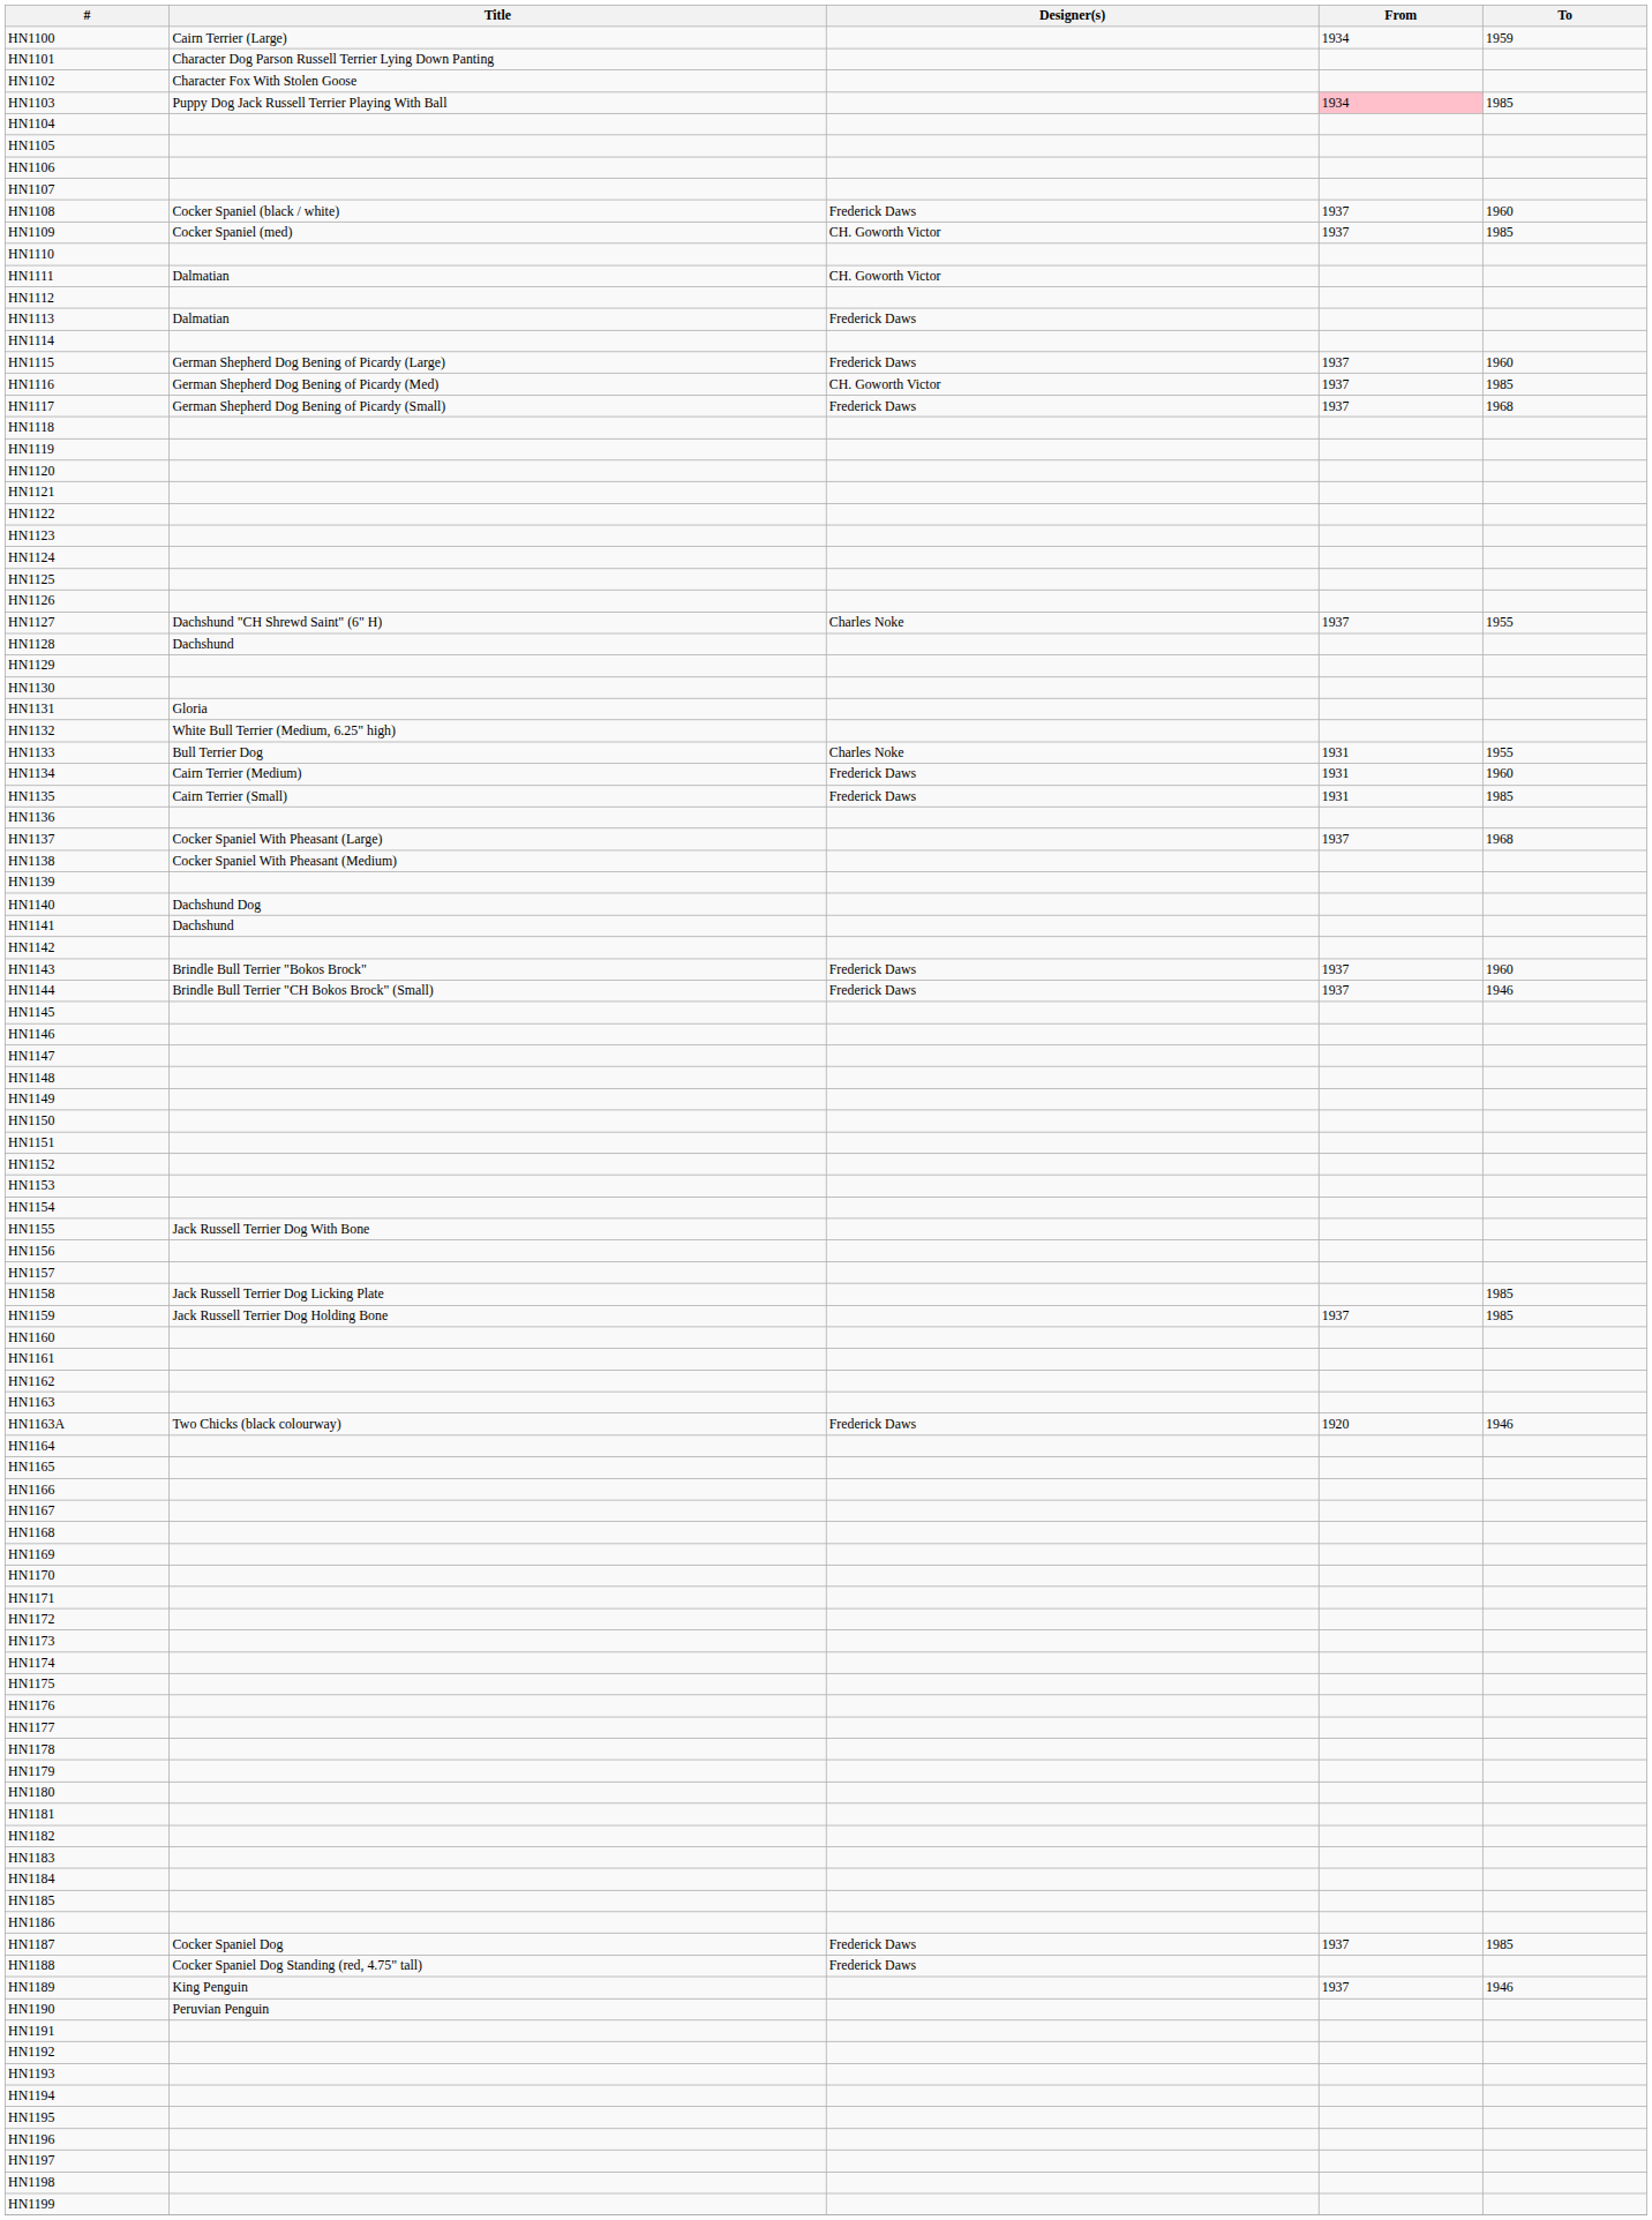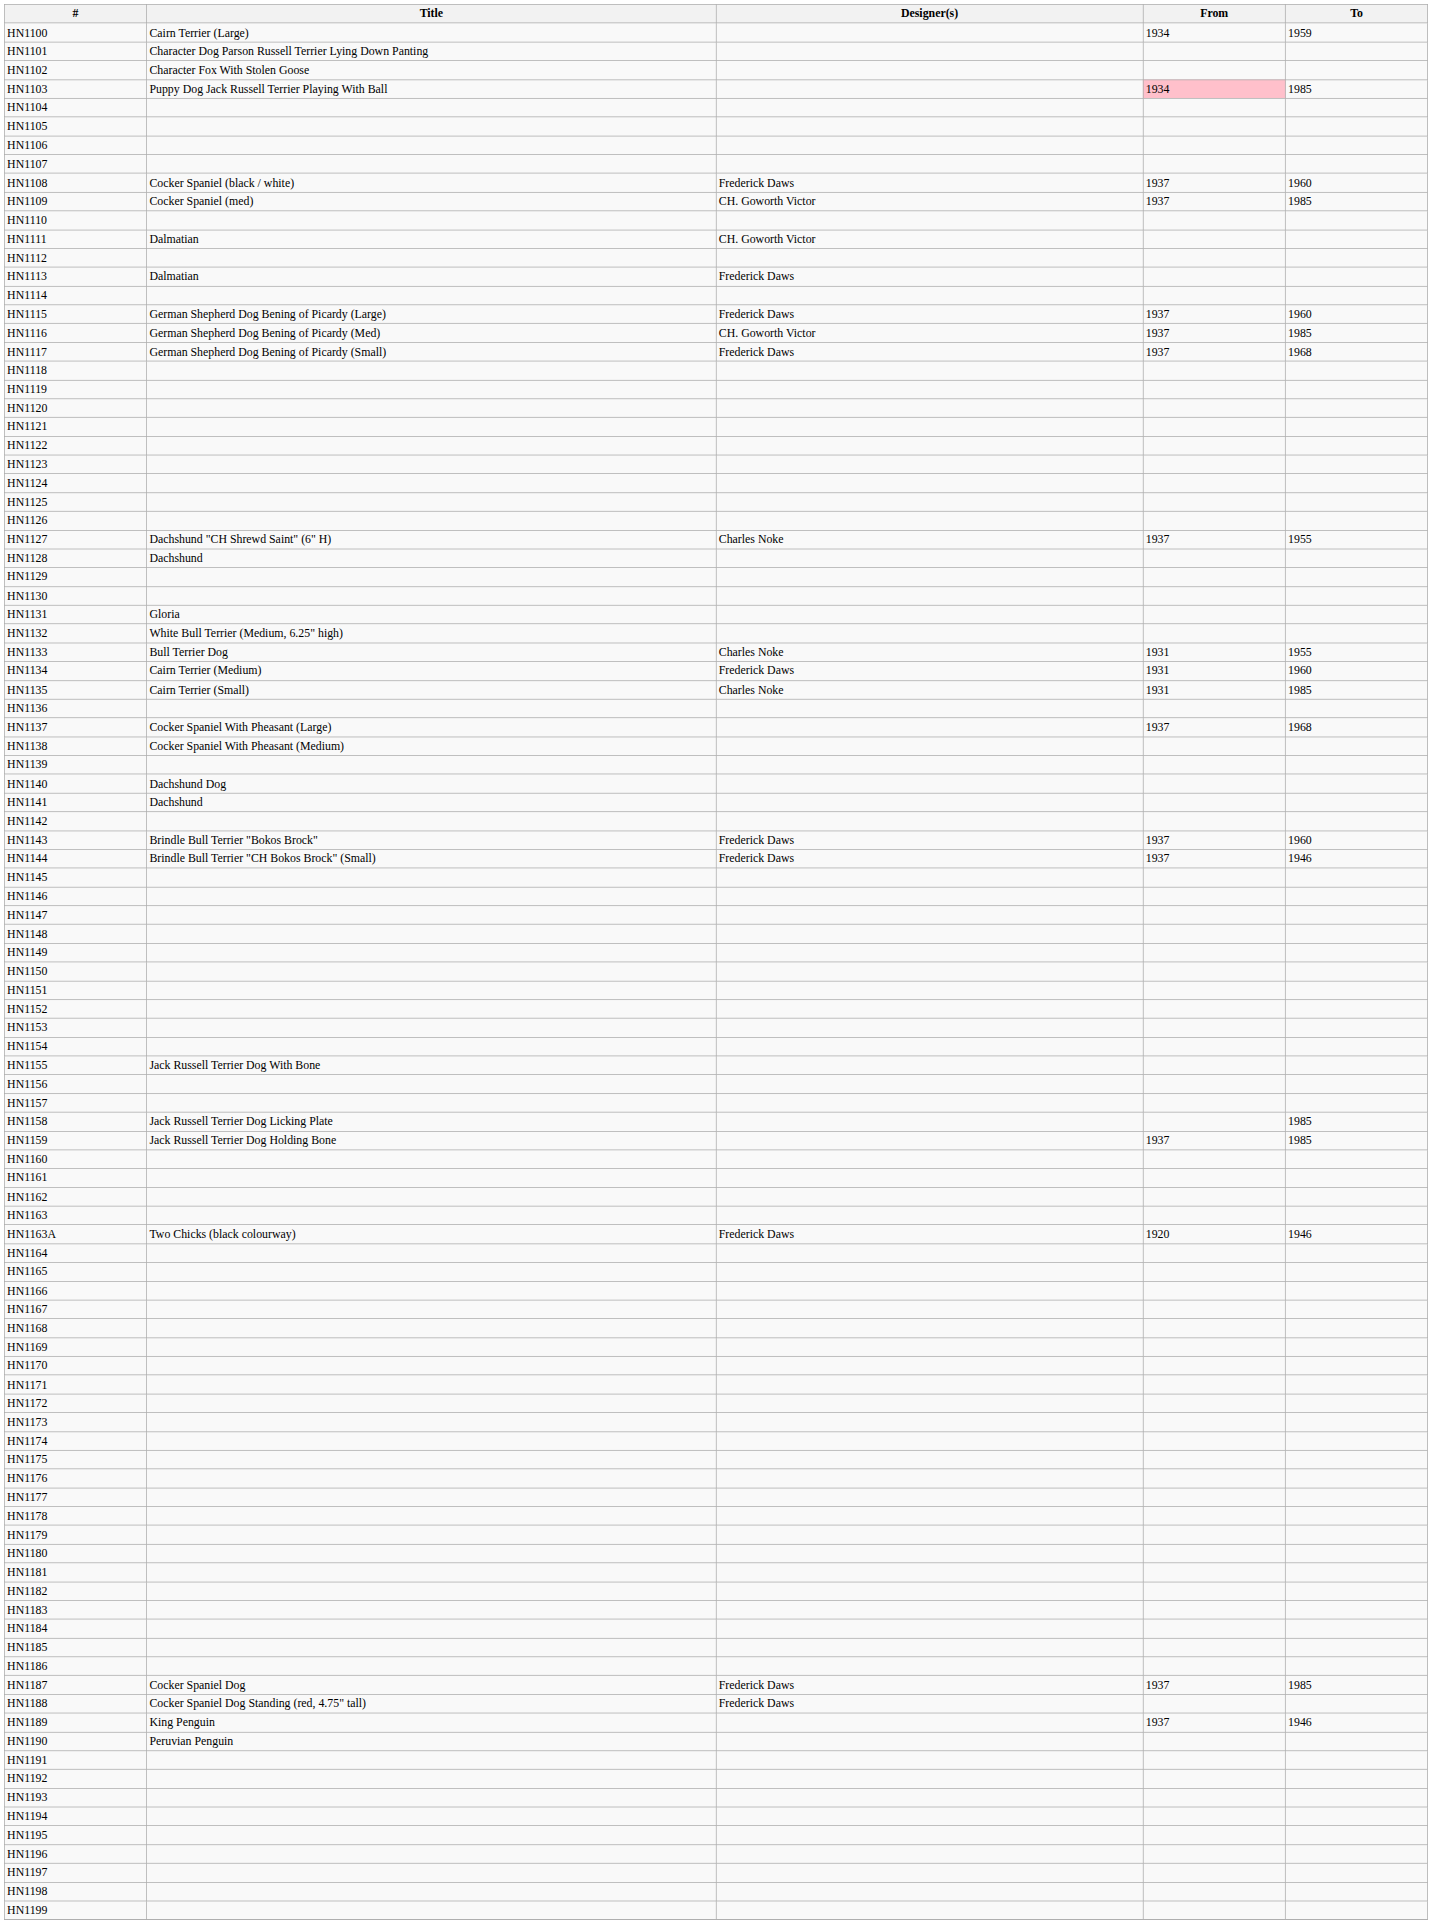 <table class="wikitable collapsible" width="97%" border="1" cellpadding="1" cellspacing="0" align="centre">
 <tr>
 <th width=10%>#</th>
 <th width=40%>Title</th>
 <th width=30%>Designer(s)</th>
 <th width=10%>From</th>
 <th width=10%>To</th>
 </tr>
 <tr>
 <td>HN1100</td>
 <td>Cairn Terrier (Large)</td>
 <td></td>
 <td>1934</td>
 <td>1959</td>
 </tr>
 <tr>
 <td>HN1101</td>
 <td>Character Dog Parson Russell Terrier Lying Down Panting</td>
 <td></td>
 <td></td>
 <td></td>
 </tr>
 <tr>
 <td>HN1102</td>
 <td>Character Fox With Stolen Goose</td>
 <td></td>
 <td></td>
 <td></td>
 </tr>
 <tr>
 <td>HN1103</td>
 <td>Puppy Dog Jack Russell Terrier Playing With Ball</td>
 <td></td>
 <td style="background: pink;">1934</td>
 <td>1985</td>
 </tr>
 <tr>
 <td>HN1104</td>
 <td></td>
 <td></td>
 <td></td>
 <td></td>
 </tr>
 <tr>
 <td>HN1105</td>
 <td></td>
 <td></td>
 <td></td>
 <td></td>
 </tr>
 <tr>
 <td>HN1106</td>
 <td></td>
 <td></td>
 <td></td>
 <td></td>
 </tr>
 <tr>
 <td>HN1107</td>
 <td></td>
 <td></td>
 <td></td>
 <td></td>
 </tr>
 <tr>
 <td>HN1108</td>
 <td>Cocker Spaniel (black / white)</td>
 <td>Frederick Daws</td>
 <td>1937</td>
 <td>1960</td>
 </tr>
 <tr>
 <td>HN1109</td>
 <td>Cocker Spaniel (med)</td>
 <td>CH. Goworth Victor</td>
 <td>1937</td>
 <td>1985</td>
 </tr>
 <tr>
 <td>HN1110</td>
 <td></td>
 <td></td>
 <td></td>
 <td></td>
 </tr>
 <tr>
 <td>HN1111</td>
 <td>Dalmatian</td>
 <td>CH. Goworth Victor</td>
 <td></td>
 <td></td>
 </tr>
 <tr>
 <td>HN1112</td>
 <td></td>
 <td></td>
 <td></td>
 <td></td>
 </tr>
 <tr>
 <td>HN1113</td>
 <td>Dalmatian</td>
 <td>Frederick Daws</td>
 <td></td>
 <td></td>
 </tr>
 <tr>
 <td>HN1114</td>
 <td></td>
 <td></td>
 <td></td>
 <td></td>
 </tr>
 <tr>
 <td>HN1115</td>
 <td>German Shepherd Dog Bening of Picardy (Large)</td>
 <td>Frederick Daws</td>
 <td>1937</td>
 <td>1960</td>
 </tr>
 <tr>
 <td>HN1116</td>
 <td>German Shepherd Dog Bening of Picardy (Med)</td>
 <td>CH. Goworth Victor</td>
 <td>1937</td>
 <td>1985</td>
 </tr>
 <tr>
 <td>HN1117</td>
 <td>German Shepherd Dog Bening of Picardy (Small)</td>
 <td>Frederick Daws</td>
 <td>1937</td>
 <td>1968</td>
 </tr>
 <tr>
 <td>HN1118</td>
 <td></td>
 <td></td>
 <td></td>
 <td></td>
 </tr>
 <tr>
 <td>HN1119</td>
 <td></td>
 <td></td>
 <td></td>
 <td></td>
 </tr>
 <tr>
 <td>HN1120</td>
 <td></td>
 <td></td>
 <td></td>
 <td></td>
 </tr>
 <tr>
 <td>HN1121</td>
 <td></td>
 <td></td>
 <td></td>
 <td></td>
 </tr>
 <tr>
 <td>HN1122</td>
 <td></td>
 <td></td>
 <td></td>
 <td></td>
 </tr>
 <tr>
 <td>HN1123</td>
 <td></td>
 <td></td>
 <td></td>
 <td></td>
 </tr>
 <tr>
 <td>HN1124</td>
 <td></td>
 <td></td>
 <td></td>
 <td></td>
 </tr>
 <tr>
 <td>HN1125</td>
 <td></td>
 <td></td>
 <td></td>
 <td></td>
 </tr>
 <tr>
 <td>HN1126</td>
 <td></td>
 <td></td>
 <td></td>
 <td></td>
 </tr>
 <tr>
 <td>HN1127</td>
 <td>Dachshund "CH Shrewd Saint" (6" H)</td>
 <td>Charles Noke</td>
 <td>1937</td>
 <td>1955</td>
 </tr>
 <tr>
 <td>HN1128</td>
 <td>Dachshund</td>
 <td></td>
 <td></td>
 <td></td>
 </tr>
 <tr>
 <td>HN1129</td>
 <td></td>
 <td></td>
 <td></td>
 <td></td>
 </tr>
 <tr>
 <td>HN1130</td>
 <td></td>
 <td></td>
 <td></td>
 <td></td>
 </tr>
 <tr>
 <td>HN1131</td>
 <td>Gloria</td>
 <td></td>
 <td></td>
 <td></td>
 </tr>
 <tr>
 <td>HN1132</td>
 <td>White Bull Terrier (Medium, 6.25" high)</td>
 <td></td>
 <td></td>
 <td></td>
 </tr>
 <tr>
 <td>HN1133</td>
 <td>Bull Terrier Dog</td>
 <td>Charles Noke</td>
 <td>1931</td>
 <td>1955</td>
 </tr>
 <tr>
 <td>HN1134</td>
 <td>Cairn Terrier (Medium)</td>
 <td>Frederick Daws</td>
 <td>1931</td>
 <td>1960</td>
 </tr>
 <tr>
 <td>HN1135</td>
 <td>Cairn Terrier (Small)</td>
-<td>Frederick Daws</td>
+<td>Charles Noke</td>
 <td>1931</td>
 <td>1985</td>
 </tr>
 <tr>
 <td>HN1136</td>
 <td></td>
 <td></td>
 <td></td>
 <td></td>
 </tr>
 <tr>
 <td>HN1137</td>
 <td>Cocker Spaniel With Pheasant (Large)</td>
 <td></td>
 <td>1937</td>
 <td>1968</td>
 </tr>
 <tr>
 <td>HN1138</td>
 <td>Cocker Spaniel With Pheasant (Medium)</td>
 <td></td>
 <td></td>
 <td></td>
 </tr>
 <tr>
 <td>HN1139</td>
 <td></td>
 <td></td>
 <td></td>
 <td></td>
 </tr>
 <tr>
 <td>HN1140</td>
 <td>Dachshund Dog</td>
 <td></td>
 <td></td>
 <td></td>
 </tr>
 <tr>
 <td>HN1141</td>
 <td>Dachshund</td>
 <td></td>
 <td></td>
 </tr>
 <tr>
 <td>HN1142</td>
 <td></td>
 <td></td>
 <td></td>
 <td></td>
 </tr>
 <tr>
 <td>HN1143</td>
 <td>Brindle Bull Terrier "Bokos Brock"</td>
 <td>Frederick Daws</td>
 <td>1937</td>
 <td>1960</td>
 </tr>
 <tr>
 <td>HN1144</td>
 <td>Brindle Bull Terrier "CH Bokos Brock" (Small)</td>
 <td>Frederick Daws</td>
 <td>1937</td>
 <td>1946</td>
 </tr>
 <tr>
 <td>HN1145</td>
 <td></td>
 <td></td>
 <td></td>
 <td></td>
 </tr>
 <tr>
 <td>HN1146</td>
 <td></td>
 <td></td>
 <td></td>
 <td></td>
 </tr>
 <tr>
 <td>HN1147</td>
 <td></td>
 <td></td>
 <td></td>
 <td></td>
 </tr>
 <tr>
 <td>HN1148</td>
 <td></td>
 <td></td>
 <td></td>
 <td></td>
 </tr>
 <tr>
 <td>HN1149</td>
 <td></td>
 <td></td>
 <td></td>
 <td></td>
 </tr>
 <tr>
 <td>HN1150</td>
 <td></td>
 <td></td>
 <td></td>
 <td></td>
 </tr>
 <tr>
 <td>HN1151</td>
 <td></td>
 <td></td>
 <td></td>
 <td></td>
 </tr>
 <tr>
 <td>HN1152</td>
 <td></td>
 <td></td>
 <td></td>
 <td></td>
 </tr>
 <tr>
 <td>HN1153</td>
 <td></td>
 <td></td>
 <td></td>
 <td></td>
 </tr>
 <tr>
 <td>HN1154</td>
 <td></td>
 <td></td>
 <td></td>
 <td></td>
 </tr>
 <tr>
 <td>HN1155</td>
 <td>Jack Russell Terrier Dog With Bone</td>
 <td></td>
 <td></td>
 <td></td>
 </tr>
 <tr>
 <td>HN1156</td>
 <td></td>
 <td></td>
 <td></td>
 <td></td>
 </tr>
 <tr>
 <td>HN1157</td>
 <td></td>
 <td></td>
 <td></td>
 <td></td>
 </tr>
 <tr>
 <td>HN1158</td>
 <td>Jack Russell Terrier Dog Licking Plate</td>
 <td></td>
 <td></td>
 <td>1985</td>
 </tr>
 <tr>
 <td>HN1159</td>
 <td>Jack Russell Terrier Dog Holding Bone</td>
 <td></td>
 <td>1937</td>
 <td>1985</td>
 </tr>
 <tr>
 <td>HN1160</td>
 <td></td>
 <td></td>
 <td></td>
 <td></td>
 </tr>
 <tr>
 <td>HN1161</td>
 <td></td>
 <td></td>
 <td></td>
 <td></td>
 </tr>
 <tr>
 <td>HN1162</td>
 <td></td>
 <td></td>
 <td></td>
 <td></td>
 </tr>
 <tr>
 <td>HN1163</td>
 <td></td>
 <td></td>
 <td></td>
 <td></td>
 </tr>
 <tr>
 <td>HN1163A</td>
 <td>Two Chicks (black colourway)</td>
 <td>Frederick Daws</td>
 <td>1920</td>
 <td>1946</td>
 </tr>
 <tr>
 <td>HN1164</td>
 <td></td>
 <td></td>
 <td></td>
 <td></td>
 </tr>
 <tr>
 <td>HN1165</td>
 <td></td>
 <td></td>
 <td></td>
 <td></td>
 </tr>
 <tr>
 <td>HN1166</td>
 <td></td>
 <td></td>
 <td></td>
 <td></td>
 </tr>
 <tr>
 <td>HN1167</td>
 <td></td>
 <td></td>
 <td></td>
 <td></td>
 </tr>
 <tr>
 <td>HN1168</td>
 <td></td>
 <td></td>
 <td></td>
 <td></td>
 </tr>
 <tr>
 <td>HN1169</td>
 <td></td>
 <td></td>
 <td></td>
 <td></td>
 </tr>
 <tr>
 <td>HN1170</td>
 <td></td>
 <td></td>
 <td></td>
 <td></td>
 </tr>
 <tr>
 <td>HN1171</td>
 <td></td>
 <td></td>
 <td></td>
 <td></td>
 </tr>
 <tr>
 <td>HN1172</td>
 <td></td>
 <td></td>
 <td></td>
 <td></td>
 </tr>
 <tr>
 <td>HN1173</td>
 <td></td>
 <td></td>
 <td></td>
 <td></td>
 </tr>
 <tr>
 <td>HN1174</td>
 <td></td>
 <td></td>
 <td></td>
 <td></td>
 </tr>
 <tr>
 <td>HN1175</td>
 <td></td>
 <td></td>
 <td></td>
 <td></td>
 </tr>
 <tr>
 <td>HN1176</td>
 <td></td>
 <td></td>
 <td></td>
 <td></td>
 </tr>
 <tr>
 <td>HN1177</td>
 <td></td>
 <td></td>
 <td></td>
 <td></td>
 </tr>
 <tr>
 <td>HN1178</td>
 <td></td>
 <td></td>
 <td></td>
 <td></td>
 </tr>
 <tr>
 <td>HN1179</td>
 <td></td>
 <td></td>
 <td></td>
 <td></td>
 </tr>
 <tr>
 <td>HN1180</td>
 <td></td>
 <td></td>
 <td></td>
 <td></td>
 </tr>
 <tr>
 <td>HN1181</td>
 <td></td>
 <td></td>
 <td></td>
 <td></td>
 </tr>
 <tr>
 <td>HN1182</td>
 <td></td>
 <td></td>
 <td></td>
 <td></td>
 </tr>
 <tr>
 <td>HN1183</td>
 <td></td>
 <td></td>
 <td></td>
 <td></td>
 </tr>
 <tr>
 <td>HN1184</td>
 <td></td>
 <td></td>
 <td></td>
 <td></td>
 </tr>
 <tr>
 <td>HN1185</td>
 <td></td>
 <td></td>
 <td></td>
 <td></td>
 </tr>
 <tr>
 <td>HN1186</td>
 <td></td>
 <td></td>
 <td></td>
 <td></td>
 </tr>
 <tr>
 <td>HN1187</td>
 <td>Cocker Spaniel Dog</td>
 <td>Frederick Daws</td>
 <td>1937</td>
 <td>1985</td>
 </tr>
 <tr>
 <td>HN1188</td>
 <td>Cocker Spaniel Dog Standing (red, 4.75" tall)</td>
 <td>Frederick Daws</td>
 <td></td>
 <td></td>
 </tr>
 <tr>
 <td>HN1189</td>
 <td>King Penguin</td>
 <td></td>
 <td>1937</td>
 <td>1946</td>
 </tr>
 <tr>
 <td>HN1190</td>
 <td>Peruvian Penguin</td>
 <td></td>
 <td></td>
 <td></td>
 </tr>
 <tr>
 <td>HN1191</td>
 <td></td>
 <td></td>
 <td></td>
 <td></td>
 </tr>
 <tr>
 <td>HN1192</td>
 <td></td>
 <td></td>
 <td></td>
 <td></td>
 </tr>
 <tr>
 <td>HN1193</td>
 <td></td>
 <td></td>
 <td></td>
 <td></td>
 </tr>
 <tr>
 <td>HN1194</td>
 <td></td>
 <td></td>
 <td></td>
 <td></td>
 </tr>
 <tr>
 <td>HN1195</td>
 <td></td>
 <td></td>
 <td></td>
 <td></td>
 </tr>
 <tr>
 <td>HN1196</td>
 <td></td>
 <td></td>
 <td></td>
 <td></td>
 </tr>
 <tr>
 <td>HN1197</td>
 <td></td>
 <td></td>
 <td></td>
 <td></td>
 </tr>
 <tr>
 <td>HN1198</td>
 <td></td>
 <td></td>
 <td></td>
 <td></td>
 </tr>
 <tr>
 <td>HN1199</td>
 <td></td>
 <td></td>
 <td></td>
 <td></td>
 </tr>
 <tr>
 </tr>
 </table>
